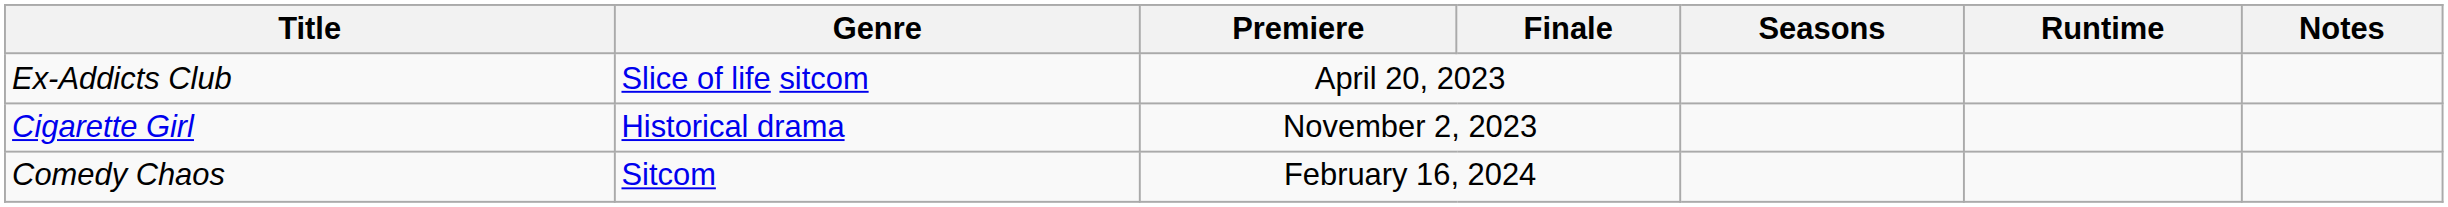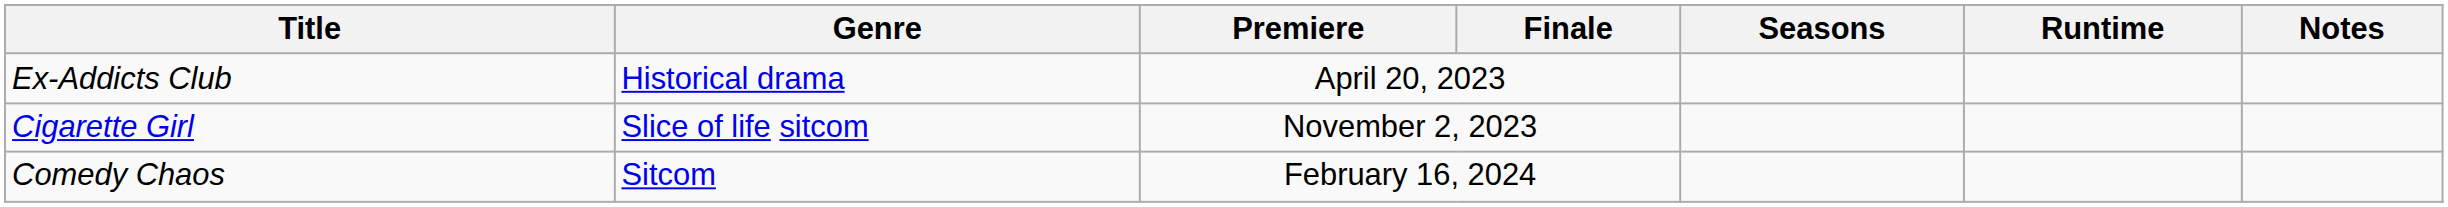 <table class="wikitable sortable" style="width:100%">
 <tr>
 <th scope="col" style="width:25%;">Title</th>
 <th>Genre</th>
 <th>Premiere</th>
 <th>Finale</th>
 <th>Seasons</th>
 <th>Runtime</th>
 <th>Notes</th>
 </tr>
 <tr>
 <td><em>Ex-Addicts Club</em></td>
-<td><a href='#'>Slice of life</a> <a href='#'>sitcom</a></td>
+<td><a href='#'>Historical drama</a></td>
 <td colspan="2" style="text-align:center">April 20, 2023</td>
 <td></td>
 <td></td>
 <td></td>
 </tr>
 <tr>
 <td><em><a href='#'>Cigarette Girl</a></em></td>
-<td><a href='#'>Historical drama</a></td>
+<td><a href='#'>Slice of life</a> <a href='#'>sitcom</a></td>
 <td colspan="2" style="text-align:center">November 2, 2023</td>
 <td></td>
 <td></td>
 <td></td>
 </tr>
 <tr>
 <td><em>Comedy Chaos</em></td>
 <td><a href='#'>Sitcom</a></td>
 <td colspan="2" style="text-align:center">February 16, 2024</td>
 <td></td>
 <td></td>
 <td></td>
 </tr>
 </table>
